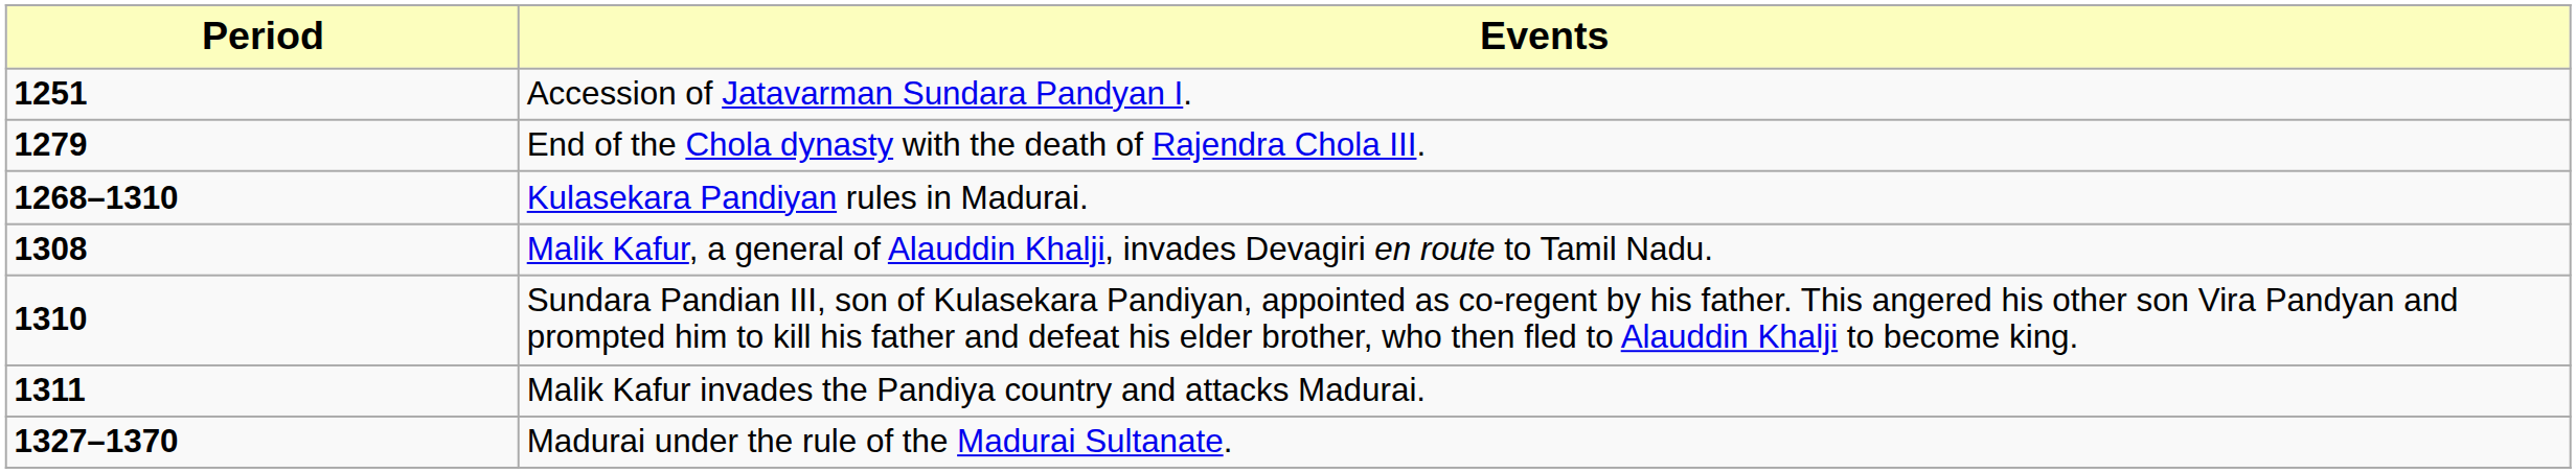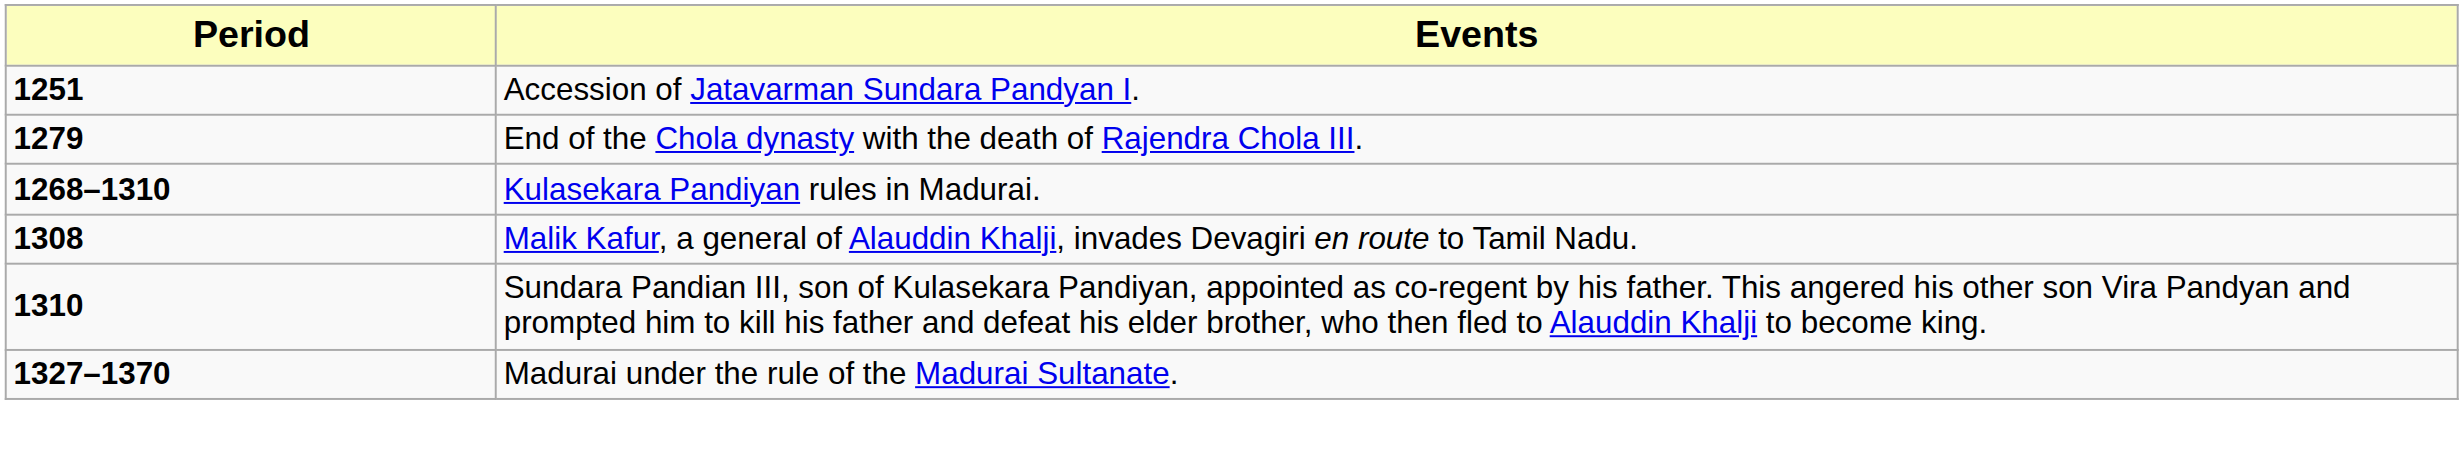 <table class="wikitable" style="text-align:left; margin: auto; width:99%">
 <tr>
 <th scope="row" style="width: 20%; text-align:center; font-size:120%; background:#fcfebe; color:#000000;">Period</th>
 <th scope="row" style="text-align:center; font-size:120%; background:#fcfebe; color:#000000;">Events</th>
 </tr>
 <tr>
 <td><strong>1251</strong></td>
 <td>Accession of <a href='#'>Jatavarman Sundara Pandyan I</a>.</td>
 </tr>
 <tr>
 <td><strong>1279</strong></td>
 <td>End of the <a href='#'>Chola dynasty</a> with the death of <a href='#'>Rajendra Chola III</a>.</td>
 </tr>
 <tr>
 <td><strong>1268–1310</strong></td>
 <td><a href='#'>Kulasekara Pandiyan</a> rules in Madurai.</td>
 </tr>
 <tr>
 <td><strong>1308</strong></td>
 <td><a href='#'>Malik Kafur</a>, a general of <a href='#'>Alauddin Khalji</a>, invades Devagiri <em>en route</em> to Tamil Nadu.</td>
 </tr>
 <tr>
 <td><strong>1310</strong></td>
 <td>Sundara Pandian III, son of Kulasekara Pandiyan, appointed as co-regent by his father.  This angered his other son Vira Pandyan and prompted him to kill his father and defeat his elder brother, who then fled to <a href='#'>Alauddin Khalji</a> to become king.</td>
 </tr>
 <tr>
-<td><strong>1311</strong></td>
-<td>Malik Kafur invades the Pandiya country and attacks Madurai.</td>
-</tr>
-<tr>
 <td><strong>1327–1370</strong></td>
 <td>Madurai under the rule of the <a href='#'>Madurai Sultanate</a>.</td>
 </tr>
 </table>
